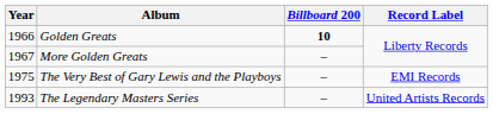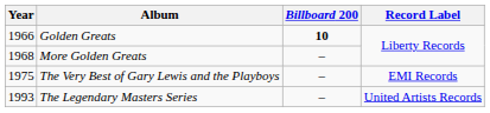 <table class="wikitable" style=text-align:center;>
 <tr>
 <th>Year</th>
 <th>Album</th>
 <th><a href='#'><em>Billboard</em> 200</a></th>
 <th><a href='#'>Record Label</a></th>
 </tr>
 <tr>
 <td>1966</td>
 <td align=left><em>Golden Greats</em></td>
 <td><strong>10</strong></td>
 <td rowspan="2"><a href='#'>Liberty Records</a></td>
 </tr>
 <tr>
-<td>1967</td>
+<td>1968</td>
 <td align=left><em>More Golden Greats</em></td>
 <td>–</td>
 </tr>
 <tr>
 <td>1975</td>
 <td align=left><em>The Very Best of Gary Lewis and the Playboys</em></td>
 <td>–</td>
 <td><a href='#'>EMI Records</a></td>
 </tr>
 <tr>
 <td>1993</td>
 <td align=left><em>The Legendary Masters Series</em></td>
 <td>–</td>
 <td><a href='#'>United Artists Records</a></td>
 </tr>
 </table>
